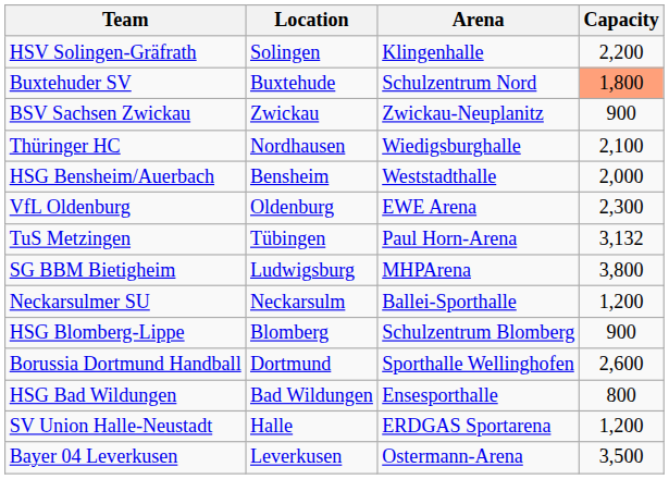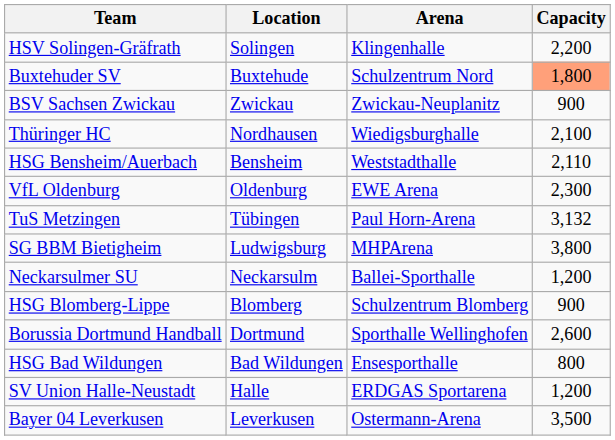 <table class="wikitable sortable" style="text-align: left;">
 <tr>
 <th>Team</th>
 <th>Location</th>
 <th>Arena</th>
 <th>Capacity</th>
 </tr>
 <tr>
 <td><a href='#'>HSV Solingen-Gräfrath</a></td>
 <td><a href='#'>Solingen</a></td>
 <td><a href='#'>Klingenhalle</a></td>
 <td align="center">2,200</td>
 </tr>
 <tr>
 <td><a href='#'>Buxtehuder SV</a></td>
 <td><a href='#'>Buxtehude</a></td>
 <td><a href='#'>Schulzentrum Nord</a></td>
 <td align="center" style="background: lightsalmon;">1,800</td>
 </tr>
 <tr>
 <td><a href='#'>BSV Sachsen Zwickau</a></td>
 <td><a href='#'>Zwickau</a></td>
 <td><a href='#'>Zwickau-Neuplanitz</a></td>
 <td align="center">900</td>
 </tr>
 <tr>
 <td><a href='#'>Thüringer HC</a></td>
 <td><a href='#'>Nordhausen</a></td>
 <td><a href='#'>Wiedigsburghalle</a></td>
 <td align="center">2,100</td>
 </tr>
 <tr>
 <td><a href='#'>HSG Bensheim/Auerbach</a></td>
 <td><a href='#'>Bensheim</a></td>
 <td><a href='#'>Weststadthalle</a></td>
-<td align="center">2,000</td>
+<td align="center">2,110</td>
 </tr>
 <tr>
 <td><a href='#'>VfL Oldenburg</a></td>
 <td><a href='#'>Oldenburg</a></td>
 <td><a href='#'>EWE Arena</a></td>
 <td align="center">2,300</td>
 </tr>
 <tr>
 <td><a href='#'>TuS Metzingen</a></td>
 <td><a href='#'>Tübingen</a></td>
 <td><a href='#'>Paul Horn-Arena</a></td>
 <td align="center">3,132</td>
 </tr>
 <tr>
 <td><a href='#'>SG BBM Bietigheim</a></td>
 <td><a href='#'>Ludwigsburg</a></td>
 <td><a href='#'>MHPArena</a></td>
 <td align="center">3,800</td>
 </tr>
 <tr>
 <td><a href='#'>Neckarsulmer SU</a></td>
 <td><a href='#'>Neckarsulm</a></td>
 <td><a href='#'>Ballei-Sporthalle</a></td>
 <td align="center">1,200</td>
 </tr>
 <tr>
 <td><a href='#'>HSG Blomberg-Lippe</a></td>
 <td><a href='#'>Blomberg</a></td>
 <td><a href='#'>Schulzentrum Blomberg</a></td>
 <td align="center">900</td>
 </tr>
 <tr>
 <td><a href='#'>Borussia Dortmund Handball</a></td>
 <td><a href='#'>Dortmund</a></td>
 <td><a href='#'>Sporthalle Wellinghofen</a></td>
 <td align="center">2,600</td>
 </tr>
 <tr>
 <td><a href='#'>HSG Bad Wildungen</a></td>
 <td><a href='#'>Bad Wildungen</a></td>
 <td><a href='#'>Ensesporthalle</a></td>
 <td align="center">800</td>
 </tr>
 <tr>
 <td><a href='#'>SV Union Halle-Neustadt</a></td>
 <td><a href='#'>Halle</a></td>
 <td><a href='#'>ERDGAS Sportarena</a></td>
 <td align="center">1,200</td>
 </tr>
 <tr>
 <td><a href='#'>Bayer 04 Leverkusen</a></td>
 <td><a href='#'>Leverkusen</a></td>
 <td><a href='#'>Ostermann-Arena</a></td>
 <td align="center">3,500</td>
 </tr>
 </table>
